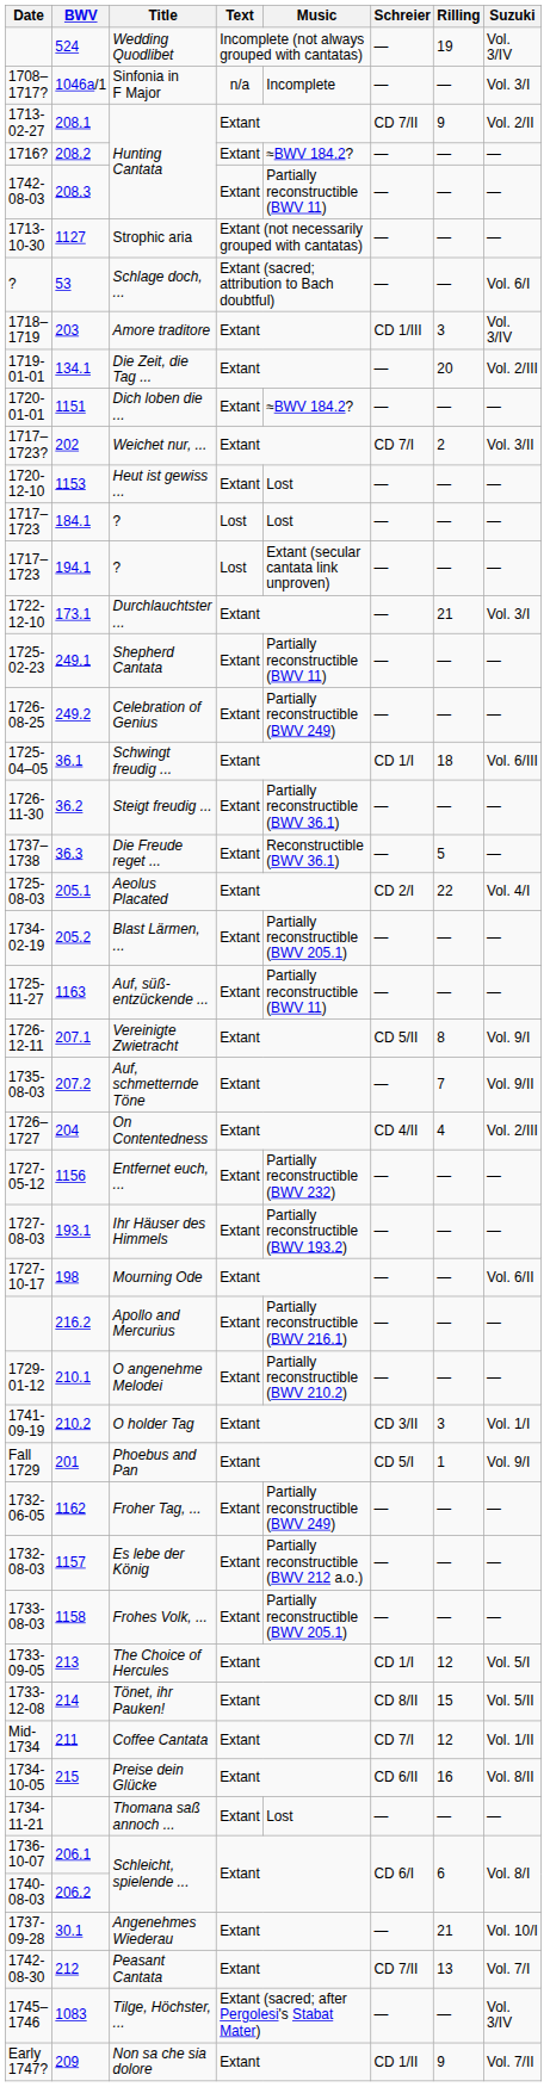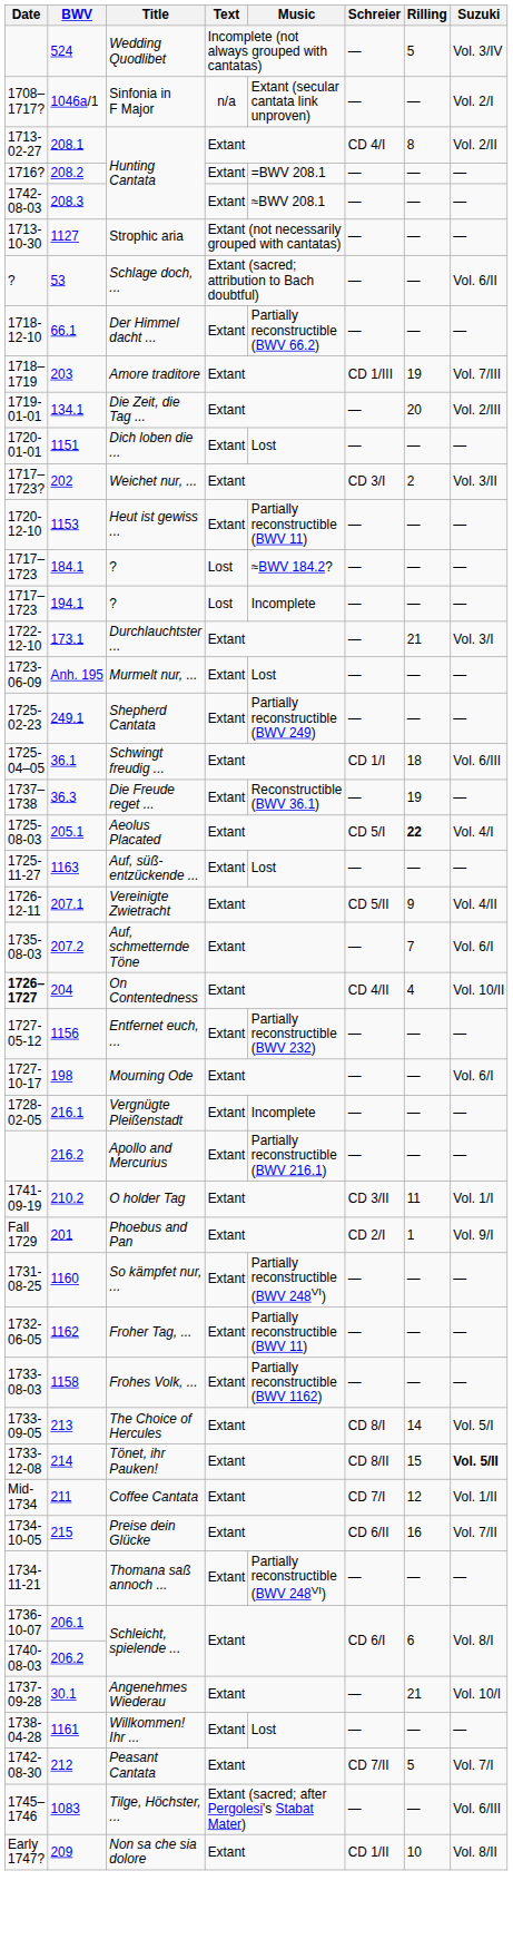 <table class="wikitable sortable">
 <tr>
 <th scope="col">Date</th>
 <th scope="col"><a href='#'>BWV</a></th>
 <th scope="col">Title</th>
 <th scope="col">Text</th>
 <th scope="col">Music</th>
 <th scope="col">Schreier</th>
 <th scope="col">Rilling</th>
 <th scope="col">Suzuki</th>
 </tr>
 <tr>
 <td data-sort-value="1708-01-31"></td>
 <td><a href='#'>524</a></td>
 <td><em>Wedding Quodlibet</em></td>
 <td colspan="2">Incomplete (not always grouped with cantatas)</td>
 <td>—</td>
-<td>19</td>
+<td>5</td>
 <td>Vol. 3/IV</td>
 </tr>
 <tr>
 <td data-sort-value="1712-12-31">1708–1717?</td>
 <td><a href='#'>1046a</a>/1</td>
 <td>Sinfonia in F Major</td>
 <td style="text-align: center;">n/a</td>
-<td>Incomplete</td>
+<td>Extant (secular cantata link unproven)</td>
 <td>—</td>
 <td>—</td>
-<td>Vol. 3/I</td>
+<td>Vol. 2/I</td>
 </tr>
 <tr>
 <td>1713-02-27</td>
 <td><a href='#'>208.1</a></td>
 <td rowspan="3"><em>Hunting Cantata</em></td>
 <td colspan="2">Extant</td>
-<td>CD 7/II</td>
-<td>9</td>
+<td>CD 4/I</td>
+<td>8</td>
 <td>Vol. 2/II</td>
 </tr>
 <tr>
 <td data-sort-value="1716-04-19">1716?</td>
 <td><a href='#'>208.2</a></td>
 <td>Extant</td>
-<td>≈<a href='#'>BWV 184.2</a>?</td>
+<td>=BWV 208.1</td>
 <td>—</td>
 <td>—</td>
 <td>—</td>
 </tr>
 <tr>
 <td>1742-08-03</td>
 <td><a href='#'>208.3</a></td>
 <td>Extant</td>
-<td>Partially reconstructible (<a href='#'>BWV&nbsp;11</a>)</td>
+<td>≈BWV 208.1</td>
 <td>—</td>
 <td>—</td>
 <td>—</td>
 </tr>
 <tr>
 <td>1713-10-30</td>
 <td><a href='#'>1127</a></td>
 <td>Strophic aria</td>
 <td colspan="2">Extant (not necessarily grouped with cantatas)</td>
 <td>—</td>
 <td>—</td>
 <td>—</td>
 </tr>
 <tr>
 <td data-sort-value="1714-07-01">?</td>
 <td><a href='#'>53</a></td>
 <td><em>Schlage doch, ...</em></td>
 <td colspan="2">Extant (sacred; attribution to Bach doubtful)</td>
 <td>—</td>
 <td>—</td>
-<td>Vol. 6/I</td>
+<td>Vol. 6/II</td>
+</tr>
+<tr>
+<td>1718-12-10</td>
+<td><a href='#'>66.1</a></td>
+<td><em>Der Himmel dacht ...</em></td>
+<td>Extant</td>
+<td>Partially reconstructible (<a href='#'>BWV&nbsp;66.2</a>)</td>
+<td>—</td>
+<td>—</td>
+<td>—</td>
 </tr>
 <tr>
 <td data-sort-value="1718-12-31">1718–1719</td>
 <td><a href='#'>203</a></td>
 <td><em>Amore traditore</em></td>
 <td colspan="2">Extant</td>
 <td>CD 1/III</td>
-<td>3</td>
-<td>Vol. 3/IV</td>
+<td>19</td>
+<td>Vol. 7/III</td>
 </tr>
 <tr>
 <td>1719-01-01</td>
 <td><a href='#'>134.1</a></td>
 <td><em>Die Zeit, die Tag ...</em></td>
 <td colspan="2">Extant</td>
 <td>—</td>
 <td>20</td>
 <td>Vol. 2/III</td>
 </tr>
 <tr>
 <td>1720-01-01</td>
 <td><a href='#'>1151</a></td>
 <td><em>Dich loben die ...</em></td>
 <td>Extant</td>
-<td>≈<a href='#'>BWV 184.2</a>?</td>
+<td>Lost</td>
 <td>—</td>
 <td>—</td>
 <td>—</td>
 </tr>
 <tr>
 <td data-sort-value="1720-07-01">1717–1723?</td>
 <td><a href='#'>202</a></td>
 <td><em>Weichet nur, ...</em></td>
 <td colspan="2">Extant</td>
-<td>CD 7/I</td>
+<td>CD 3/I</td>
 <td>2</td>
 <td>Vol. 3/II</td>
 </tr>
 <tr>
 <td>1720-12-10</td>
 <td><a href='#'>1153</a></td>
 <td><em>Heut ist gewiss ...</em></td>
 <td>Extant</td>
-<td>Lost</td>
+<td>Partially reconstructible (<a href='#'>BWV&nbsp;11</a>)</td>
 <td>—</td>
 <td>—</td>
 <td>—</td>
 </tr>
 <tr>
 <td data-sort-value="1721-12-10">1717–1723</td>
 <td><a href='#'>184.1</a></td>
 <td>?</td>
 <td>Lost</td>
-<td>Lost</td>
+<td>≈<a href='#'>BWV 184.2</a>?</td>
 <td>—</td>
 <td>—</td>
 <td>—</td>
 </tr>
 <tr>
 <td data-sort-value="1722-01-01">1717–1723</td>
 <td><a href='#'>194.1</a></td>
 <td>?</td>
 <td>Lost</td>
-<td>Extant (secular cantata link unproven)</td>
+<td>Incomplete</td>
 <td>—</td>
 <td>—</td>
 <td>—</td>
 </tr>
 <tr>
 <td>1722-12-10</td>
 <td><a href='#'>173.1</a></td>
 <td><em>Durchlauchtster ...</em></td>
 <td colspan="2">Extant</td>
 <td>—</td>
 <td>21</td>
 <td>Vol. 3/I</td>
 </tr>
 <tr>
-<td>1725-02-23</td>
-<td><a href='#'>249.1</a></td>
-<td><em>Shepherd Cantata</em></td>
+<td>1723-06-09</td>
+<td><a href='#'>Anh. 195</a></td>
+<td><em>Murmelt nur, ...</em></td>
 <td>Extant</td>
-<td>Partially reconstructible (<a href='#'>BWV&nbsp;11</a>)</td>
+<td>Lost</td>
 <td>—</td>
 <td>—</td>
 <td>—</td>
 </tr>
 <tr>
-<td>1726-08-25</td>
-<td><a href='#'>249.2</a></td>
-<td><em>Celebration of Genius</em></td>
+<td>1725-02-23</td>
+<td><a href='#'>249.1</a></td>
+<td><em>Shepherd Cantata</em></td>
 <td>Extant</td>
 <td>Partially reconstructible (<a href='#'>BWV&nbsp;249</a>)</td>
 <td>—</td>
 <td>—</td>
 <td>—</td>
 </tr>
 <tr>
 <td data-sort-value="1725-04-30">1725-04–05</td>
 <td><a href='#'>36.1</a></td>
 <td><em>Schwingt freudig ...</em></td>
 <td colspan="2">Extant</td>
 <td>CD 1/I</td>
 <td>18</td>
 <td>Vol. 6/III</td>
 </tr>
 <tr>
-<td>1726-11-30</td>
-<td><a href='#'>36.2</a></td>
-<td><em>Steigt freudig ...</em></td>
-<td>Extant</td>
-<td>Partially reconstructible (<a href='#'>BWV&nbsp;36.1</a>)</td>
-<td>—</td>
-<td>—</td>
-<td>—</td>
-</tr>
-<tr>
 <td data-sort-value="1737-12-12">1737–1738</td>
 <td><a href='#'>36.3</a></td>
 <td><em>Die Freude reget ...</em></td>
 <td>Extant</td>
 <td>Reconstructible (<a href='#'>BWV&nbsp;36.1</a>)</td>
 <td>—</td>
-<td>5</td>
+<td>19</td>
 <td>—</td>
 </tr>
 <tr>
 <td>1725-08-03</td>
 <td><a href='#'>205.1</a></td>
 <td><em>Aeolus Placated</em></td>
 <td colspan="2">Extant</td>
-<td>CD 2/I</td>
-<td>22</td>
+<td>CD 5/I</td>
+<td><strong>22</strong></td>
 <td>Vol. 4/I</td>
-</tr>
-<tr>
-<td>1734-02-19</td>
-<td><a href='#'>205.2</a></td>
-<td><em>Blast Lärmen, ...</em></td>
-<td>Extant</td>
-<td>Partially reconstructible (<a href='#'>BWV&nbsp;205.1</a>)</td>
-<td>—</td>
-<td>—</td>
-<td>—</td>
 </tr>
 <tr>
 <td>1725-11-27</td>
 <td><a href='#'>1163</a></td>
 <td><em>Auf, süß-entzückende ...</em></td>
 <td>Extant</td>
-<td>Partially reconstructible (<a href='#'>BWV&nbsp;11</a>)</td>
+<td>Lost</td>
 <td>—</td>
 <td>—</td>
 <td>—</td>
 </tr>
 <tr>
 <td>1726-12-11</td>
 <td><a href='#'>207.1</a></td>
 <td><em>Vereinigte Zwietracht</em></td>
 <td colspan="2">Extant</td>
 <td>CD 5/II</td>
-<td>8</td>
-<td>Vol. 9/I</td>
+<td>9</td>
+<td>Vol. 4/II</td>
 </tr>
 <tr>
 <td>1735-08-03</td>
 <td><a href='#'>207.2</a></td>
 <td><em>Auf, schmetternde Töne</em></td>
 <td colspan="2">Extant</td>
 <td>—</td>
 <td>7</td>
-<td>Vol. 9/II</td>
+<td>Vol. 6/I</td>
 </tr>
 <tr>
-<td data-sort-value="1726-12-31">1726–1727</td>
+<td data-sort-value="1726-12-31"><strong>1726–1727</strong></td>
 <td><a href='#'>204</a></td>
 <td><em>On Contentedness</em></td>
 <td colspan="2">Extant</td>
 <td>CD 4/II</td>
 <td>4</td>
-<td>Vol. 2/III</td>
+<td>Vol. 10/II</td>
 </tr>
 <tr>
 <td>1727-05-12</td>
 <td><a href='#'>1156</a></td>
 <td><em>Entfernet euch, ...</em></td>
 <td>Extant</td>
 <td>Partially reconstructible (<a href='#'>BWV&nbsp;232</a>)</td>
 <td>—</td>
 <td>—</td>
 <td>—</td>
 </tr>
 <tr>
-<td>1727-08-03</td>
-<td><a href='#'>193.1</a></td>
-<td><em>Ihr Häuser des Himmels</em></td>
-<td>Extant</td>
-<td>Partially reconstructible (<a href='#'>BWV&nbsp;193.2</a>)</td>
-<td>—</td>
-<td>—</td>
-<td>—</td>
-</tr>
-<tr>
 <td>1727-10-17</td>
 <td><a href='#'>198</a></td>
 <td><em>Mourning Ode</em></td>
 <td colspan="2">Extant</td>
 <td>—</td>
 <td>—</td>
-<td>Vol. 6/II</td>
+<td>Vol. 6/I</td>
+</tr>
+<tr>
+<td>1728-02-05</td>
+<td><a href='#'>216.1</a></td>
+<td><em>Vergnügte Pleißenstadt</em></td>
+<td>Extant</td>
+<td>Incomplete</td>
+<td>—</td>
+<td>—</td>
+<td>—</td>
 </tr>
 <tr>
 <td data-sort-value="1729-12-31"></td>
 <td><a href='#'>216.2</a></td>
 <td><em>Apollo and Mercurius</em></td>
 <td>Extant</td>
 <td>Partially reconstructible (<a href='#'>BWV&nbsp;216.1</a>)</td>
 <td>—</td>
 <td>—</td>
 <td>—</td>
 </tr>
 <tr>
-<td>1729-01-12</td>
-<td><a href='#'>210.1</a></td>
-<td><em>O angenehme Melodei</em></td>
-<td>Extant</td>
-<td>Partially reconstructible (<a href='#'>BWV&nbsp;210.2</a>)</td>
-<td>—</td>
-<td>—</td>
-<td>—</td>
-</tr>
-<tr>
 <td>1741-09-19</td>
 <td><a href='#'>210.2</a></td>
 <td><em>O holder Tag</em></td>
 <td colspan="2">Extant</td>
 <td>CD 3/II</td>
-<td>3</td>
+<td>11</td>
 <td>Vol. 1/I</td>
 </tr>
 <tr>
 <td data-sort-value="1729-11-07">Fall 1729</td>
 <td><a href='#'>201</a></td>
 <td><em>Phoebus and Pan</em></td>
 <td colspan="2">Extant</td>
-<td>CD 5/I</td>
+<td>CD 2/I</td>
 <td>1</td>
 <td>Vol. 9/I</td>
+</tr>
+<tr>
+<td>1731-08-25</td>
+<td><a href='#'>1160</a></td>
+<td><em>So kämpfet nur, ...</em></td>
+<td>Extant</td>
+<td>Partially reconstructible (<a href='#'>BWV&nbsp;248</a><sup>VI</sup>)</td>
+<td>—</td>
+<td>—</td>
+<td>—</td>
 </tr>
 <tr>
 <td>1732-06-05</td>
 <td><a href='#'>1162</a></td>
 <td><em>Froher Tag, ...</em></td>
 <td>Extant</td>
-<td>Partially reconstructible (<a href='#'>BWV&nbsp;249</a>)</td>
-<td>—</td>
-<td>—</td>
-<td>—</td>
-</tr>
-<tr>
-<td>1732-08-03</td>
-<td><a href='#'>1157</a></td>
-<td><em>Es lebe der König</em></td>
-<td>Extant</td>
-<td>Partially reconstructible (<a href='#'>BWV&nbsp;212</a> a.o.)</td>
+<td>Partially reconstructible (<a href='#'>BWV&nbsp;11</a>)</td>
 <td>—</td>
 <td>—</td>
 <td>—</td>
 </tr>
 <tr>
 <td>1733-08-03</td>
 <td><a href='#'>1158</a></td>
 <td><em>Frohes Volk, ...</em></td>
 <td>Extant</td>
-<td>Partially reconstructible (<a href='#'>BWV&nbsp;205.1</a>)</td>
+<td>Partially reconstructible (<a href='#'>BWV&nbsp;1162</a>)</td>
 <td>—</td>
 <td>—</td>
 <td>—</td>
 </tr>
 <tr>
 <td>1733-09-05</td>
 <td><a href='#'>213</a></td>
 <td><em>The Choice of Hercules</em></td>
 <td colspan="2">Extant</td>
-<td>CD 1/I</td>
-<td>12</td>
+<td>CD 8/I</td>
+<td>14</td>
 <td>Vol. 5/I</td>
 </tr>
 <tr>
 <td>1733-12-08</td>
 <td><a href='#'>214</a></td>
 <td><em>Tönet, ihr Pauken!</em></td>
 <td colspan="2">Extant</td>
 <td>CD 8/II</td>
 <td>15</td>
-<td>Vol. 5/II</td>
+<td><strong>Vol. 5/II</strong></td>
 </tr>
 <tr>
 <td data-sort-value="1734-07-01">Mid-1734</td>
 <td><a href='#'>211</a></td>
 <td><em>Coffee Cantata</em></td>
 <td colspan="2">Extant</td>
 <td>CD 7/I</td>
 <td>12</td>
 <td>Vol. 1/II</td>
 </tr>
 <tr>
 <td>1734-10-05</td>
 <td><a href='#'>215</a></td>
 <td><em>Preise dein Glücke</em></td>
 <td colspan="2">Extant</td>
 <td>CD 6/II</td>
 <td>16</td>
-<td>Vol. 8/II</td>
+<td>Vol. 7/II</td>
 </tr>
 <tr>
 <td>1734-11-21</td>
 <td data-sort-value="9019"></td>
 <td><em>Thomana saß annoch ...</em></td>
 <td>Extant</td>
-<td>Lost</td>
+<td>Partially reconstructible (<a href='#'>BWV&nbsp;248</a><sup>VI</sup>)</td>
 <td>—</td>
 <td>—</td>
 <td>—</td>
 </tr>
 <tr>
 <td>1736-10-07</td>
 <td><a href='#'>206.1</a></td>
 <td rowspan="2"><em>Schleicht, spielende ...</em></td>
 <td colspan="2" rowspan="2">Extant</td>
 <td rowspan="2">CD 6/I</td>
 <td rowspan="2">6</td>
 <td rowspan="2">Vol. 8/I</td>
 </tr>
 <tr>
 <td>1740-08-03</td>
 <td><a href='#'>206.2</a></td>
 </tr>
 <tr>
 <td>1737-09-28</td>
 <td><a href='#'>30.1</a></td>
 <td><em>Angenehmes Wiederau</em></td>
 <td colspan="2">Extant</td>
 <td>—</td>
 <td>21</td>
 <td>Vol. 10/I</td>
 </tr>
 <tr>
+<td>1738-04-28</td>
+<td><a href='#'>1161</a></td>
+<td><em>Willkommen! Ihr ...</em></td>
+<td>Extant</td>
+<td>Lost</td>
+<td>—</td>
+<td>—</td>
+<td>—</td>
+</tr>
+<tr>
 <td>1742-08-30</td>
 <td><a href='#'>212</a></td>
 <td><em>Peasant Cantata</em></td>
 <td colspan="2">Extant</td>
 <td>CD 7/II</td>
-<td>13</td>
+<td>5</td>
 <td>Vol. 7/I</td>
 </tr>
 <tr>
 <td data-sort-value="1745-12-31">1745–1746</td>
 <td><a href='#'>1083</a></td>
 <td><em>Tilge, Höchster, ...</em></td>
 <td colspan="2">Extant (sacred; after <a href='#'>Pergolesi</a>'s <a href='#'>Stabat Mater</a>)</td>
 <td>—</td>
 <td>—</td>
-<td>Vol. 3/IV</td>
+<td>Vol. 6/III</td>
 </tr>
 <tr>
 <td data-sort-value="1747-01-31">Early 1747?</td>
 <td><a href='#'>209</a></td>
 <td><em>Non sa che sia dolore</em></td>
 <td colspan="2">Extant</td>
 <td>CD 1/II</td>
-<td>9</td>
-<td>Vol. 7/II</td>
+<td>10</td>
+<td>Vol. 8/II</td>
 </tr>
 </table>
